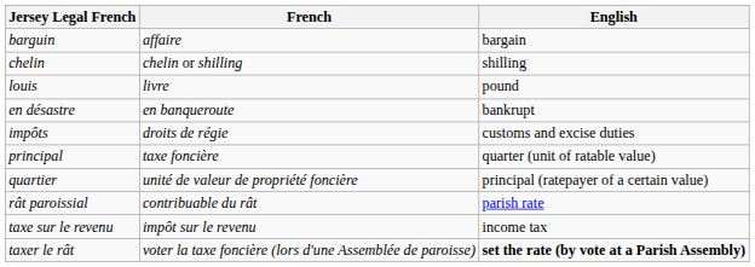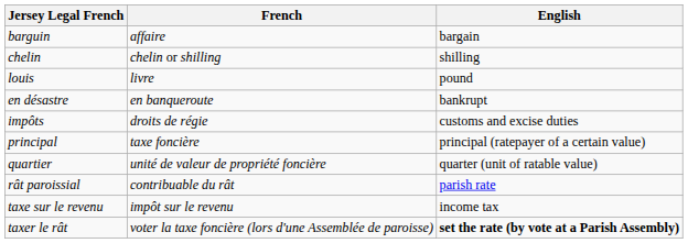 <table class="wikitable">
 <tr>
 <th>Jersey Legal French</th>
 <th>French</th>
 <th>English</th>
 </tr>
 <tr>
 <td><em>barguin</em></td>
 <td><em>affaire</em></td>
 <td>bargain</td>
 </tr>
 <tr>
 <td><em>chelin</em></td>
 <td><em>chelin</em> or <em>shilling</em></td>
 <td>shilling</td>
 </tr>
 <tr>
 <td><em>louis</em></td>
 <td><em>livre</em></td>
 <td>pound</td>
 </tr>
 <tr>
 <td><em>en désastre</em></td>
 <td><em>en banqueroute</em></td>
 <td>bankrupt</td>
 </tr>
 <tr>
 <td><em>impôts</em></td>
 <td><em>droits de régie</em></td>
 <td>customs and excise duties</td>
 </tr>
 <tr>
 <td><em>principal</em></td>
 <td><em>taxe foncière</em></td>
-<td>quarter (unit of ratable value)</td>
+<td>principal (ratepayer of a certain value)</td>
 </tr>
 <tr>
 <td><em>quartier</em></td>
 <td><em>unité de valeur de propriété foncière</em></td>
-<td>principal (ratepayer of a certain value)</td>
+<td>quarter (unit of ratable value)</td>
 </tr>
 <tr>
 <td><em>rât paroissial</em></td>
 <td><em>contribuable du rât</em></td>
 <td><a href='#'>parish rate</a></td>
 </tr>
 <tr>
 <td><em>taxe sur le revenu</em></td>
 <td><em>impôt sur le revenu</em></td>
 <td>income tax</td>
 </tr>
 <tr>
 <td><em>taxer le rât</em></td>
 <td><em>voter la taxe foncière (lors d'une Assemblée de paroisse)</em></td>
 <td><strong>set the rate (by vote at a Parish Assembly)</strong></td>
 </tr>
 </table>
